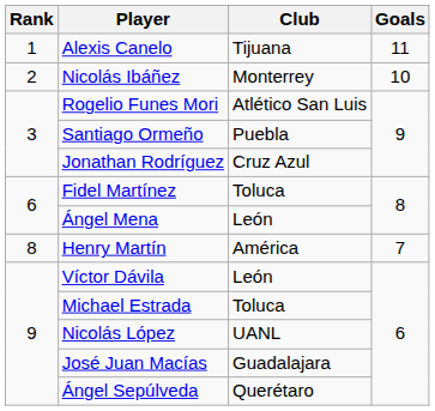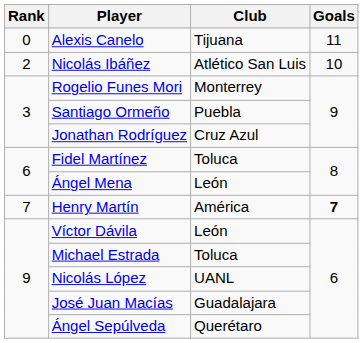 <table class="wikitable">
 <tr>
 <th>Rank</th>
 <th>Player</th>
 <th>Club</th>
 <th>Goals</th>
 </tr>
 <tr>
-<td align=center rowspan=1>1</td>
+<td align=center rowspan=1>0</td>
 <td> <a href='#'>Alexis Canelo</a></td>
 <td>Tijuana</td>
 <td align=center rowspan=1>11</td>
 </tr>
 <tr>
 <td align=center rowspan=1>2</td>
 <td> <a href='#'>Nicolás Ibáñez</a></td>
-<td>Monterrey</td>
+<td>Atlético San Luis</td>
 <td align=center rowspan=1>10</td>
 </tr>
 <tr>
 <td align=center rowspan=3>3</td>
 <td> <a href='#'>Rogelio Funes Mori</a></td>
-<td>Atlético San Luis</td>
+<td>Monterrey</td>
 <td align=center rowspan=3>9</td>
 </tr>
 <tr>
 <td> <a href='#'>Santiago Ormeño</a></td>
 <td>Puebla</td>
 </tr>
 <tr>
 <td> <a href='#'>Jonathan Rodríguez</a></td>
 <td>Cruz Azul</td>
 </tr>
 <tr>
 <td align=center rowspan=2>6</td>
 <td> <a href='#'>Fidel Martínez</a></td>
 <td>Toluca</td>
 <td align=center rowspan=2>8</td>
 </tr>
 <tr>
 <td> <a href='#'>Ángel Mena</a></td>
 <td>León</td>
 </tr>
 <tr>
-<td align=center rowspan=1>8</td>
+<td align=center rowspan=1>7</td>
 <td> <a href='#'>Henry Martín</a></td>
 <td>América</td>
-<td align=center rowspan=1>7</td>
+<td align=center rowspan=1><strong>7</strong></td>
 </tr>
 <tr>
 <td align=center rowspan=5>9</td>
 <td> <a href='#'>Víctor Dávila</a></td>
 <td>León</td>
 <td align=center rowspan=5>6</td>
 </tr>
 <tr>
 <td> <a href='#'>Michael Estrada</a></td>
 <td>Toluca</td>
 </tr>
 <tr>
 <td> <a href='#'>Nicolás López</a></td>
 <td>UANL</td>
 </tr>
 <tr>
 <td> <a href='#'>José Juan Macías</a></td>
 <td>Guadalajara</td>
 </tr>
 <tr>
 <td> <a href='#'>Ángel Sepúlveda</a></td>
 <td>Querétaro</td>
 </tr>
 </table>
